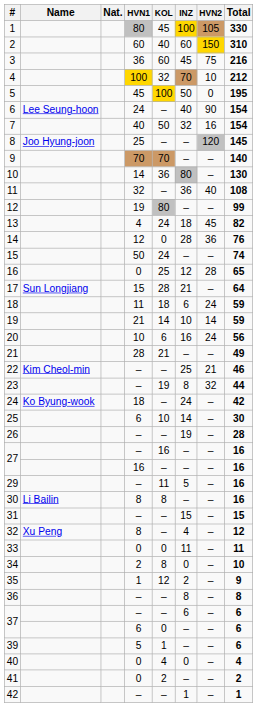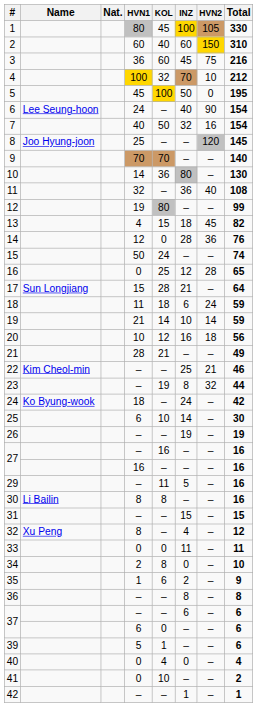 <table class="wikitable sortable" style="text-align:center;">
 <tr>
 <th>#</th>
 <th>Name</th>
 <th>Nat.</th>
 <th><small>HVN1</small></th>
 <th><small>KOL</small></th>
 <th><small>INZ</small></th>
 <th><small>HVN2</small></th>
 <th>Total</th>
 </tr>
 <tr>
 <td>1</td>
 <td align=left></td>
 <td></td>
 <td bgcolor="silver">80</td>
 <td>45</td>
 <td bgcolor="gold">100</td>
 <td bgcolor=CC9966>105</td>
 <td><strong>330</strong></td>
 </tr>
 <tr>
 <td>2</td>
 <td align=left></td>
 <td></td>
 <td>60</td>
 <td>40</td>
 <td>60</td>
 <td bgcolor="gold">150</td>
 <td><strong>310</strong></td>
 </tr>
 <tr>
 <td>3</td>
 <td align=left></td>
 <td></td>
 <td>36</td>
 <td>60</td>
 <td>45</td>
 <td>75</td>
 <td><strong>216</strong></td>
 </tr>
 <tr>
 <td>4</td>
 <td align=left></td>
 <td></td>
 <td bgcolor="gold">100</td>
 <td>32</td>
 <td bgcolor=CC9966>70</td>
 <td>10</td>
 <td><strong>212</strong></td>
 </tr>
 <tr>
 <td>5</td>
 <td align=left></td>
 <td></td>
 <td>45</td>
 <td bgcolor="gold">100</td>
 <td>50</td>
 <td>0</td>
 <td><strong>195</strong></td>
 </tr>
 <tr>
 <td>6</td>
 <td align=left><a href='#'>Lee Seung-hoon</a></td>
 <td></td>
 <td>24</td>
 <td>–</td>
 <td>40</td>
 <td>90</td>
 <td><strong>154</strong></td>
 </tr>
 <tr>
 <td>7</td>
 <td align=left></td>
 <td></td>
 <td>40</td>
 <td>50</td>
 <td>32</td>
 <td>16</td>
 <td><strong>154</strong></td>
 </tr>
 <tr>
 <td>8</td>
 <td align=left><a href='#'>Joo Hyung-joon</a></td>
 <td></td>
 <td>25</td>
 <td>–</td>
 <td>–</td>
 <td bgcolor="silver">120</td>
 <td><strong>145</strong></td>
 </tr>
 <tr>
 <td>9</td>
 <td align=left></td>
 <td></td>
 <td bgcolor=CC9966>70</td>
 <td bgcolor=CC9966>70</td>
 <td>–</td>
 <td>–</td>
 <td><strong>140</strong></td>
 </tr>
 <tr>
 <td>10</td>
 <td align=left></td>
 <td></td>
 <td>14</td>
 <td>36</td>
 <td bgcolor="silver">80</td>
 <td>–</td>
 <td><strong>130</strong></td>
 </tr>
 <tr>
 <td>11</td>
 <td align=left></td>
 <td></td>
 <td>32</td>
 <td>–</td>
 <td>36</td>
 <td>40</td>
 <td><strong>108</strong></td>
 </tr>
 <tr>
 <td>12</td>
 <td align=left></td>
 <td></td>
 <td>19</td>
 <td bgcolor="silver">80</td>
 <td>–</td>
 <td>–</td>
 <td><strong>99</strong></td>
 </tr>
 <tr>
 <td>13</td>
 <td align=left></td>
 <td></td>
 <td>4</td>
-<td>24</td>
+<td>15</td>
 <td>18</td>
 <td>45</td>
 <td><strong>82</strong></td>
 </tr>
 <tr>
 <td>14</td>
 <td align=left></td>
 <td></td>
 <td>12</td>
 <td>0</td>
 <td>28</td>
 <td>36</td>
 <td><strong>76</strong></td>
 </tr>
 <tr>
 <td>15</td>
 <td align=left></td>
 <td></td>
 <td>50</td>
 <td>24</td>
 <td>–</td>
 <td>–</td>
 <td><strong>74</strong></td>
 </tr>
 <tr>
 <td>16</td>
 <td align=left></td>
 <td></td>
 <td>0</td>
 <td>25</td>
 <td>12</td>
 <td>28</td>
 <td><strong>65</strong></td>
 </tr>
 <tr>
 <td>17</td>
 <td align=left><a href='#'>Sun Longjiang</a></td>
 <td></td>
 <td>15</td>
 <td>28</td>
 <td>21</td>
 <td>–</td>
 <td><strong>64</strong></td>
 </tr>
 <tr>
 <td>18</td>
 <td align=left></td>
 <td></td>
 <td>11</td>
 <td>18</td>
 <td>6</td>
 <td>24</td>
 <td><strong>59</strong></td>
 </tr>
 <tr>
 <td>19</td>
 <td align=left></td>
 <td></td>
 <td>21</td>
 <td>14</td>
 <td>10</td>
 <td>14</td>
 <td><strong>59</strong></td>
 </tr>
 <tr>
 <td>20</td>
 <td align=left></td>
 <td></td>
 <td>10</td>
-<td>6</td>
+<td>12</td>
 <td>16</td>
-<td>24</td>
+<td>18</td>
 <td><strong>56</strong></td>
 </tr>
 <tr>
 <td>21</td>
 <td align=left></td>
 <td></td>
 <td>28</td>
 <td>21</td>
 <td>–</td>
 <td>–</td>
 <td><strong>49</strong></td>
 </tr>
 <tr>
 <td>22</td>
 <td align=left><a href='#'>Kim Cheol-min</a></td>
 <td></td>
 <td>–</td>
 <td>–</td>
 <td>25</td>
 <td>21</td>
 <td><strong>46</strong></td>
 </tr>
 <tr>
 <td>23</td>
 <td align=left></td>
 <td></td>
 <td>–</td>
 <td>19</td>
 <td>8</td>
 <td>32</td>
 <td><strong>44</strong></td>
 </tr>
 <tr>
 <td>24</td>
 <td align=left><a href='#'>Ko Byung-wook</a></td>
 <td></td>
 <td>18</td>
 <td>–</td>
 <td>24</td>
 <td>–</td>
 <td><strong>42</strong></td>
 </tr>
 <tr>
 <td>25</td>
 <td align=left></td>
 <td></td>
 <td>6</td>
 <td>10</td>
 <td>14</td>
 <td>–</td>
 <td><strong>30</strong></td>
 </tr>
 <tr>
 <td>26</td>
 <td align=left></td>
 <td></td>
 <td>–</td>
 <td>–</td>
 <td>19</td>
 <td>–</td>
-<td><strong>28</strong></td>
+<td><strong>19</strong></td>
 </tr>
 <tr>
 <td rowspan=2>27</td>
 <td align=left></td>
 <td></td>
 <td>–</td>
 <td>16</td>
 <td>–</td>
 <td>–</td>
 <td><strong>16</strong></td>
 </tr>
 <tr>
 <td align=left></td>
 <td></td>
 <td>16</td>
 <td>–</td>
 <td>–</td>
 <td>–</td>
 <td><strong>16</strong></td>
 </tr>
 <tr>
 <td>29</td>
 <td align=left></td>
 <td></td>
 <td>–</td>
 <td>11</td>
 <td>5</td>
 <td>–</td>
 <td><strong>16</strong></td>
 </tr>
 <tr>
 <td>30</td>
 <td align=left><a href='#'>Li Bailin</a></td>
 <td></td>
 <td>8</td>
 <td>8</td>
 <td>–</td>
 <td>–</td>
 <td><strong>16</strong></td>
 </tr>
 <tr>
 <td>31</td>
 <td align=left></td>
 <td></td>
 <td>–</td>
 <td>–</td>
 <td>15</td>
 <td>–</td>
 <td><strong>15</strong></td>
 </tr>
 <tr>
 <td>32</td>
 <td align=left><a href='#'>Xu Peng</a></td>
 <td></td>
 <td>8</td>
 <td>–</td>
 <td>4</td>
 <td>–</td>
 <td><strong>12</strong></td>
 </tr>
 <tr>
 <td>33</td>
 <td align=left></td>
 <td></td>
 <td>0</td>
 <td>0</td>
 <td>11</td>
 <td>–</td>
 <td><strong>11</strong></td>
 </tr>
 <tr>
 <td>34</td>
 <td align=left></td>
 <td></td>
 <td>2</td>
 <td>8</td>
 <td>0</td>
 <td>–</td>
 <td><strong>10</strong></td>
 </tr>
 <tr>
 <td>35</td>
 <td align=left></td>
 <td></td>
 <td>1</td>
-<td>12</td>
+<td>6</td>
 <td>2</td>
 <td>–</td>
 <td><strong>9</strong></td>
 </tr>
 <tr>
 <td>36</td>
 <td align=left></td>
 <td></td>
 <td>–</td>
 <td>–</td>
 <td>8</td>
 <td>–</td>
 <td><strong>8</strong></td>
 </tr>
 <tr>
 <td rowspan=2>37</td>
 <td align=left></td>
 <td></td>
 <td>–</td>
 <td>–</td>
 <td>6</td>
 <td>–</td>
 <td><strong>6</strong></td>
 </tr>
 <tr>
 <td align=left></td>
 <td></td>
 <td>6</td>
 <td>0</td>
 <td>–</td>
 <td>–</td>
 <td><strong>6</strong></td>
 </tr>
 <tr>
 <td>39</td>
 <td align=left></td>
 <td></td>
 <td>5</td>
 <td>1</td>
 <td>–</td>
 <td>–</td>
 <td><strong>6</strong></td>
 </tr>
 <tr>
 <td>40</td>
 <td align=left></td>
 <td></td>
 <td>0</td>
 <td>4</td>
 <td>0</td>
 <td>–</td>
 <td><strong>4</strong></td>
 </tr>
 <tr>
 <td>41</td>
 <td align=left></td>
 <td></td>
 <td>0</td>
-<td>2</td>
+<td>10</td>
 <td>–</td>
 <td>–</td>
 <td><strong>2</strong></td>
 </tr>
 <tr>
 <td>42</td>
 <td align=left></td>
 <td></td>
 <td>–</td>
 <td>–</td>
 <td>1</td>
 <td>–</td>
 <td><strong>1</strong></td>
 </tr>
 </table>
